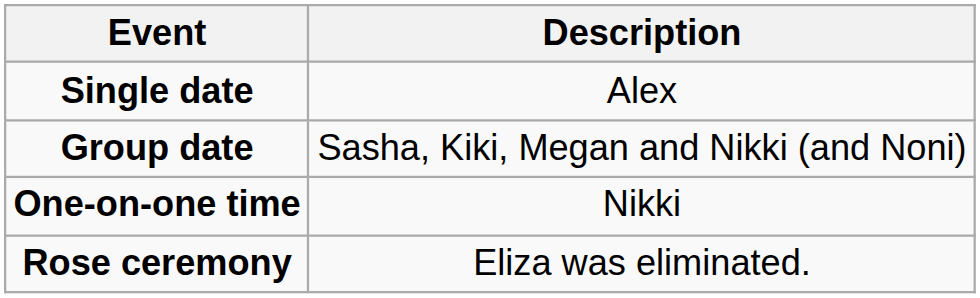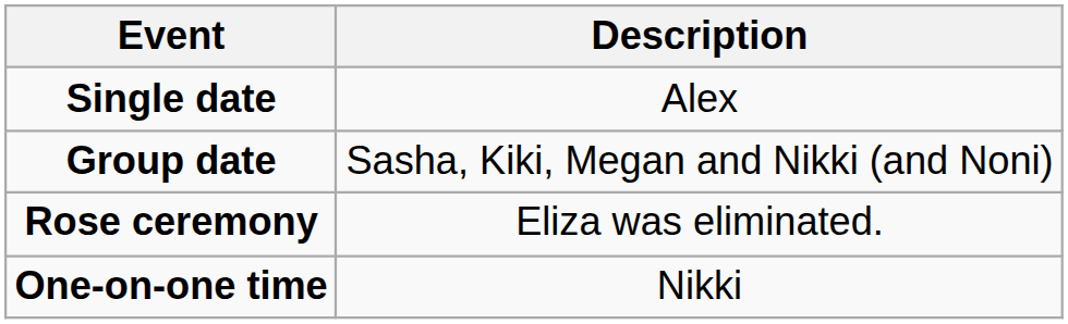 <table class="wikitable sortable" style="text-align:center;">
 <tr>
 <th>Event</th>
 <th>Description</th>
 </tr>
 <tr>
 <td><strong>Single date</strong></td>
 <td>Alex</td>
 </tr>
 <tr>
 <td><strong>Group date</strong></td>
 <td>Sasha, Kiki, Megan and Nikki (and Noni)</td>
 </tr>
 <tr>
+<td><strong>Rose ceremony</strong></td>
+<td>Eliza was eliminated.</td>
+</tr>
+<tr>
 <td><strong>One-on-one time</strong></td>
 <td>Nikki</td>
 </tr>
-<tr>
-<td><strong>Rose ceremony</strong></td>
-<td>Eliza was eliminated.</td>
-</tr>
 </table>
